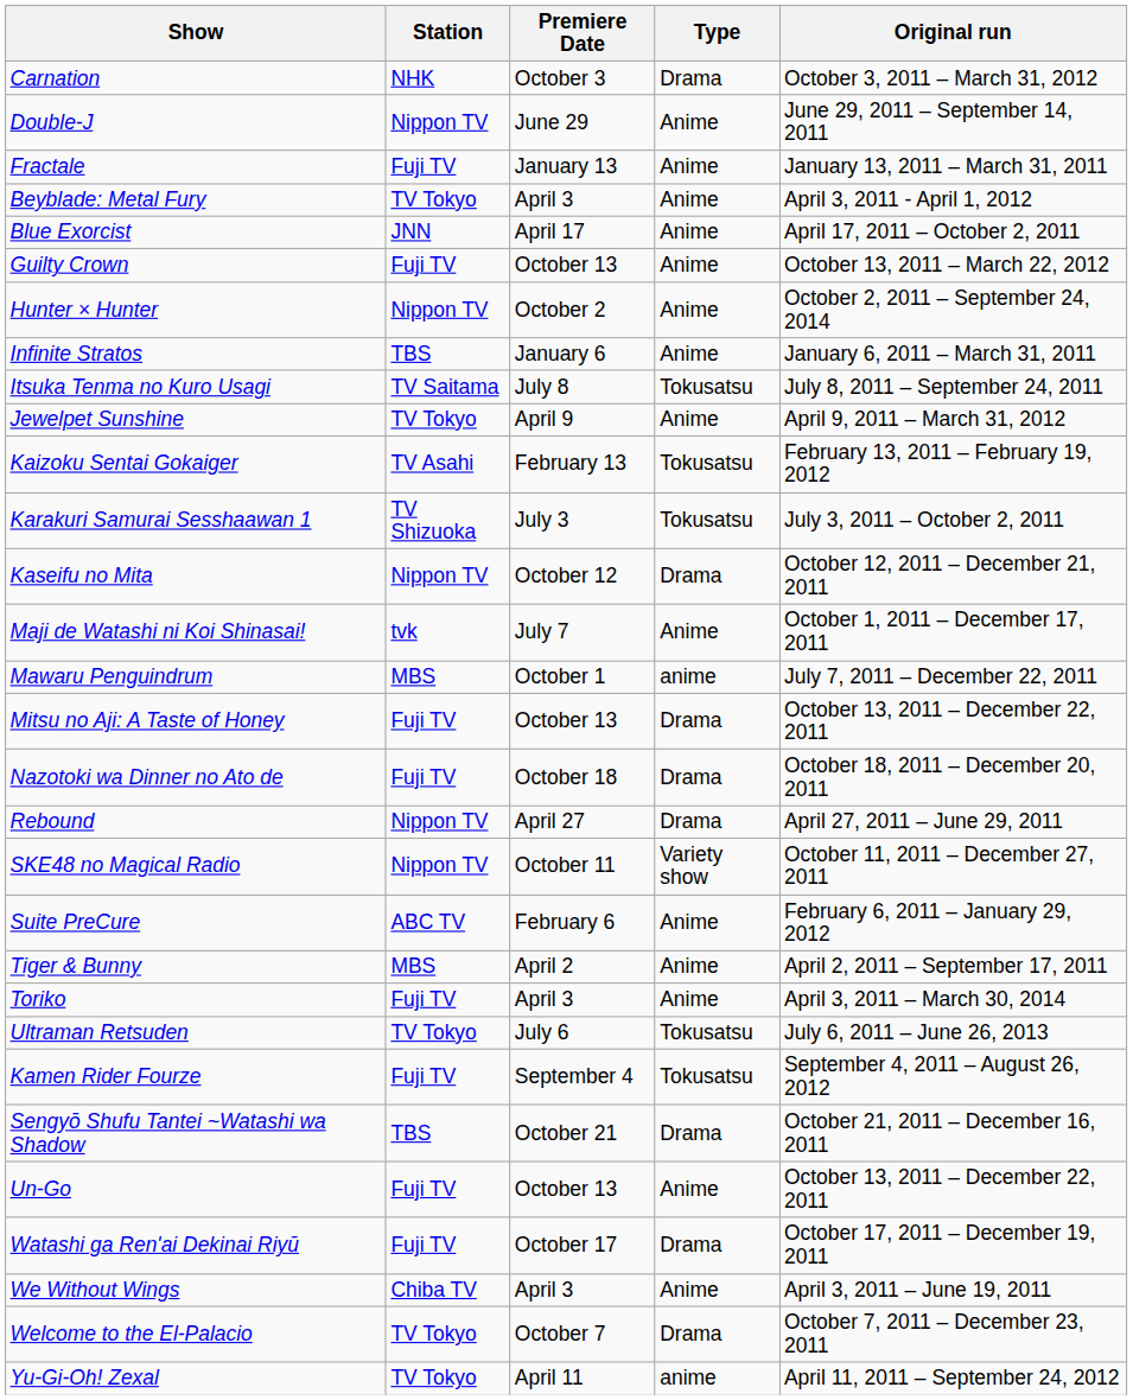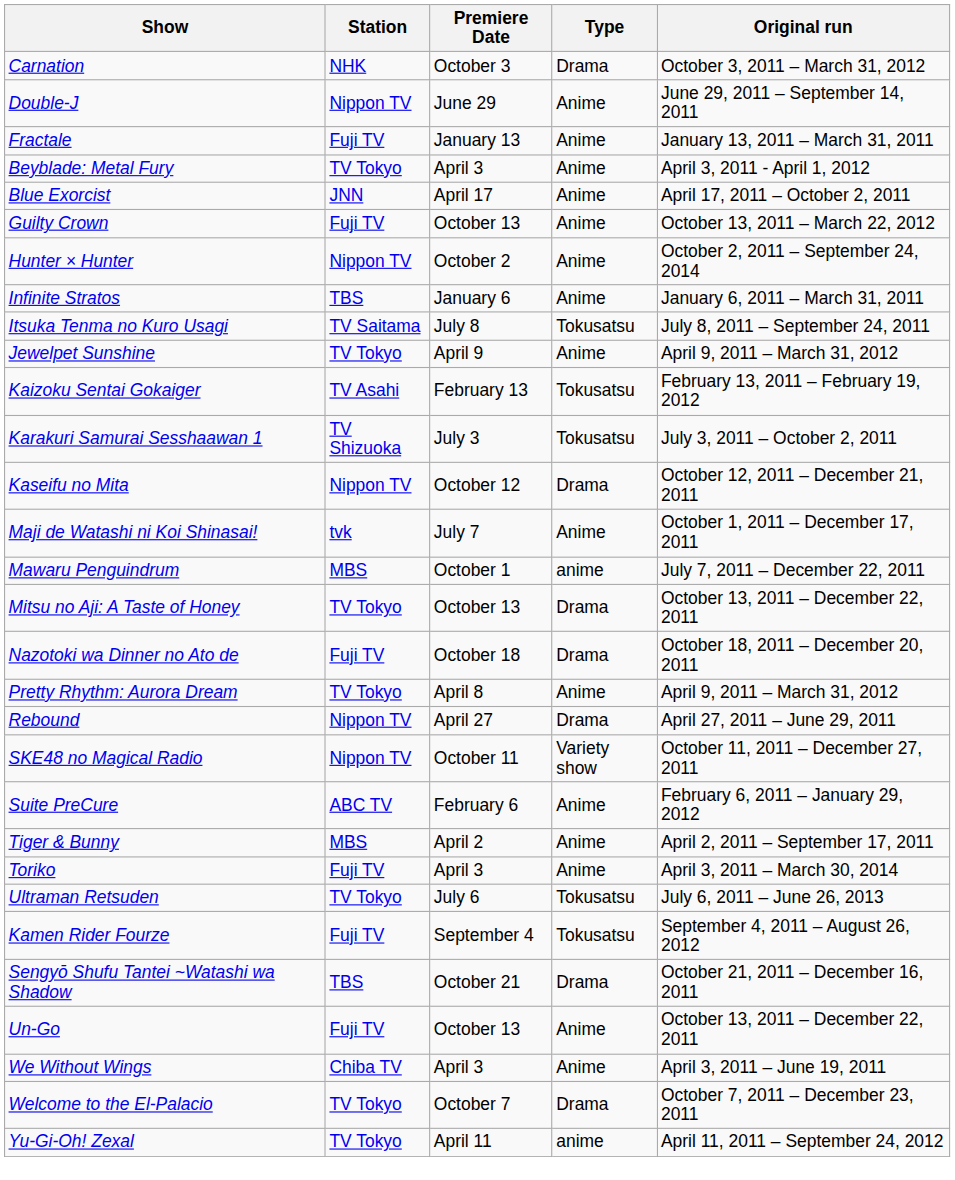 <table class="wikitable sortable">
 <tr>
 <th>Show</th>
 <th>Station</th>
 <th>Premiere Date</th>
 <th>Type</th>
 <th>Original run</th>
 </tr>
 <tr>
 <td><em><a href='#'>Carnation</a></em></td>
 <td><a href='#'>NHK</a></td>
 <td>October 3</td>
 <td>Drama</td>
 <td>October 3, 2011 – March 31, 2012</td>
 </tr>
 <tr>
 <td><em><a href='#'>Double-J</a></em></td>
 <td><a href='#'>Nippon TV</a></td>
 <td>June 29</td>
 <td>Anime</td>
 <td>June 29, 2011 – September 14, 2011</td>
 </tr>
 <tr>
 <td><em><a href='#'>Fractale</a></em></td>
 <td><a href='#'>Fuji TV</a></td>
 <td>January 13</td>
 <td>Anime</td>
 <td>January 13, 2011 – March 31, 2011</td>
 </tr>
 <tr>
 <td><em><a href='#'>Beyblade: Metal Fury</a></em></td>
 <td><a href='#'>TV Tokyo</a></td>
 <td>April 3</td>
 <td>Anime</td>
 <td>April 3, 2011 - April 1, 2012</td>
 </tr>
 <tr>
 <td><em><a href='#'>Blue Exorcist</a></em></td>
 <td><a href='#'>JNN</a></td>
 <td>April 17</td>
 <td>Anime</td>
 <td>April 17, 2011 – October 2, 2011</td>
 </tr>
 <tr>
 <td><em><a href='#'>Guilty Crown</a></em></td>
 <td><a href='#'>Fuji TV</a></td>
 <td>October 13</td>
 <td>Anime</td>
 <td>October 13, 2011 – March 22, 2012</td>
 </tr>
 <tr>
 <td><em><a href='#'>Hunter × Hunter</a></em></td>
 <td><a href='#'>Nippon TV</a></td>
 <td>October 2</td>
 <td>Anime</td>
 <td>October 2, 2011 – September 24, 2014</td>
 </tr>
 <tr>
 <td><em><a href='#'>Infinite Stratos</a></em></td>
 <td><a href='#'>TBS</a></td>
 <td>January 6</td>
 <td>Anime</td>
 <td>January 6, 2011 – March 31, 2011</td>
 </tr>
 <tr>
 <td><em><a href='#'>Itsuka Tenma no Kuro Usagi</a></em></td>
 <td><a href='#'>TV Saitama</a></td>
 <td>July 8</td>
 <td>Tokusatsu</td>
 <td>July 8, 2011 – September 24, 2011</td>
 </tr>
 <tr>
 <td><em><a href='#'>Jewelpet Sunshine</a></em></td>
 <td><a href='#'>TV Tokyo</a></td>
 <td>April 9</td>
 <td>Anime</td>
 <td>April 9, 2011 – March 31, 2012</td>
 </tr>
 <tr>
 <td><em><a href='#'>Kaizoku Sentai Gokaiger</a></em></td>
 <td><a href='#'>TV Asahi</a></td>
 <td>February 13</td>
 <td>Tokusatsu</td>
 <td>February 13, 2011 – February 19, 2012</td>
 </tr>
 <tr>
 <td><em><a href='#'>Karakuri Samurai Sesshaawan 1</a></em></td>
 <td><a href='#'>TV Shizuoka</a></td>
 <td>July 3</td>
 <td>Tokusatsu</td>
 <td>July 3, 2011 – October 2, 2011</td>
 </tr>
 <tr>
 <td><em><a href='#'>Kaseifu no Mita</a></em></td>
 <td><a href='#'>Nippon TV</a></td>
 <td>October 12</td>
 <td>Drama</td>
 <td>October 12, 2011 – December 21, 2011</td>
 </tr>
 <tr>
 <td><em><a href='#'>Maji de Watashi ni Koi Shinasai!</a></em></td>
 <td><a href='#'>tvk</a></td>
 <td>July 7</td>
 <td>Anime</td>
 <td>October 1, 2011 – December 17, 2011</td>
 </tr>
 <tr>
 <td><em><a href='#'>Mawaru Penguindrum</a></em></td>
 <td><a href='#'>MBS</a></td>
 <td>October 1</td>
 <td>anime</td>
 <td>July 7, 2011 – December 22, 2011</td>
 </tr>
 <tr>
 <td><em><a href='#'>Mitsu no Aji: A Taste of Honey</a></em></td>
-<td><a href='#'>Fuji TV</a></td>
+<td><a href='#'>TV Tokyo</a></td>
 <td>October 13</td>
 <td>Drama</td>
 <td>October 13, 2011 – December 22, 2011</td>
 </tr>
 <tr>
 <td><em><a href='#'>Nazotoki wa Dinner no Ato de</a></em></td>
 <td><a href='#'>Fuji TV</a></td>
 <td>October 18</td>
 <td>Drama</td>
 <td>October 18, 2011 – December 20, 2011</td>
+</tr>
+<tr>
+<td><em><a href='#'>Pretty Rhythm: Aurora Dream</a></em></td>
+<td><a href='#'>TV Tokyo</a></td>
+<td>April 8</td>
+<td>Anime</td>
+<td>April 9, 2011 – March 31, 2012</td>
 </tr>
 <tr>
 <td><em><a href='#'>Rebound</a></em></td>
 <td><a href='#'>Nippon TV</a></td>
 <td>April 27</td>
 <td>Drama</td>
 <td>April 27, 2011 – June 29, 2011</td>
 </tr>
 <tr>
 <td><em><a href='#'>SKE48 no Magical Radio</a></em></td>
 <td><a href='#'>Nippon TV</a></td>
 <td>October 11</td>
 <td>Variety show</td>
 <td>October 11, 2011 – December 27, 2011</td>
 </tr>
 <tr>
 <td><em><a href='#'>Suite PreCure</a></em></td>
 <td><a href='#'>ABC TV</a></td>
 <td>February 6</td>
 <td>Anime</td>
 <td>February 6, 2011 – January 29, 2012</td>
 </tr>
 <tr>
 <td><em><a href='#'>Tiger & Bunny</a></em></td>
 <td><a href='#'>MBS</a></td>
 <td>April 2</td>
 <td>Anime</td>
 <td>April 2, 2011 – September 17, 2011</td>
 </tr>
 <tr>
 <td><em><a href='#'>Toriko</a></em></td>
 <td><a href='#'>Fuji TV</a></td>
 <td>April 3</td>
 <td>Anime</td>
 <td>April 3, 2011 – March 30, 2014</td>
 </tr>
 <tr>
 <td><em><a href='#'>Ultraman Retsuden</a></em></td>
 <td><a href='#'>TV Tokyo</a></td>
 <td>July 6</td>
 <td>Tokusatsu</td>
 <td>July 6, 2011 – June 26, 2013</td>
 </tr>
 <tr>
 <td><em><a href='#'>Kamen Rider Fourze</a></em></td>
 <td><a href='#'>Fuji TV</a></td>
 <td>September 4</td>
 <td>Tokusatsu</td>
 <td>September 4, 2011 – August 26, 2012</td>
 </tr>
 <tr>
 <td><em><a href='#'>Sengyō Shufu Tantei ~Watashi wa Shadow</a></em></td>
 <td><a href='#'>TBS</a></td>
 <td>October 21</td>
 <td>Drama</td>
 <td>October 21, 2011 – December 16, 2011</td>
 </tr>
 <tr>
 <td><em><a href='#'>Un-Go</a></em></td>
 <td><a href='#'>Fuji TV</a></td>
 <td>October 13</td>
 <td>Anime</td>
 <td>October 13, 2011 – December 22, 2011</td>
 </tr>
 <tr>
-<td><em><a href='#'>Watashi ga Ren'ai Dekinai Riyū</a></em></td>
-<td><a href='#'>Fuji TV</a></td>
-<td>October 17</td>
-<td>Drama</td>
-<td>October 17, 2011 – December 19, 2011</td>
-</tr>
-<tr>
 <td><em><a href='#'>We Without Wings</a></em></td>
 <td><a href='#'>Chiba TV</a></td>
 <td>April 3</td>
 <td>Anime</td>
 <td>April 3, 2011 – June 19, 2011</td>
 </tr>
 <tr>
 <td><em><a href='#'>Welcome to the El-Palacio</a></em></td>
 <td><a href='#'>TV Tokyo</a></td>
 <td>October 7</td>
 <td>Drama</td>
 <td>October 7, 2011 – December 23, 2011</td>
 </tr>
 <tr>
 <td><em><a href='#'>Yu-Gi-Oh! Zexal</a></em></td>
 <td><a href='#'>TV Tokyo</a></td>
 <td>April 11</td>
 <td>anime</td>
 <td>April 11, 2011 – September 24, 2012</td>
 </tr>
 </table>
